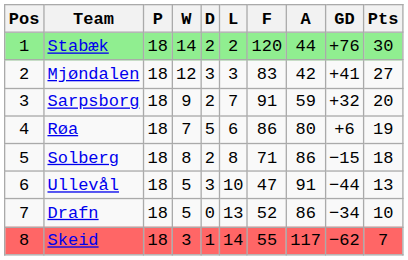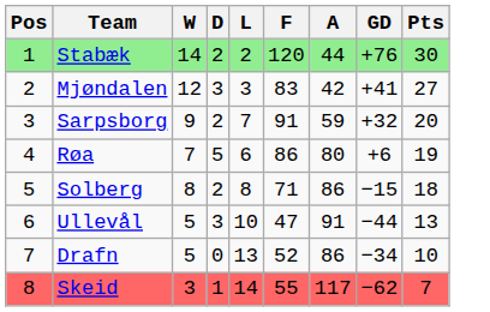 <table class="wikitable sortable" style="text-align: center;">
 <tr>
 <th>Pos</th>
 <th>Team</th>
-<th>P</th>
 <th>W</th>
 <th>D</th>
 <th>L</th>
 <th>F</th>
 <th>A</th>
 <th>GD</th>
 <th>Pts</th>
 </tr>
 <tr style="background:#90EE90;">
 <td>1</td>
 <td align="left"><a href='#'>Stabæk</a></td>
-<td>18</td>
 <td>14</td>
 <td>2</td>
 <td>2</td>
 <td>120</td>
 <td>44</td>
 <td>+76</td>
 <td>30</td>
 </tr>
 <tr>
 <td>2</td>
 <td align="left"><a href='#'>Mjøndalen</a></td>
-<td>18</td>
 <td>12</td>
 <td>3</td>
 <td>3</td>
 <td>83</td>
 <td>42</td>
 <td>+41</td>
 <td>27</td>
 </tr>
 <tr>
 <td>3</td>
 <td align="left"><a href='#'>Sarpsborg</a></td>
-<td>18</td>
 <td>9</td>
 <td>2</td>
 <td>7</td>
 <td>91</td>
 <td>59</td>
 <td>+32</td>
 <td>20</td>
 </tr>
 <tr>
 <td>4</td>
 <td align="left"><a href='#'>Røa</a></td>
-<td>18</td>
 <td>7</td>
 <td>5</td>
 <td>6</td>
 <td>86</td>
 <td>80</td>
 <td>+6</td>
 <td>19</td>
 </tr>
 <tr>
 <td>5</td>
 <td align="left"><a href='#'>Solberg</a></td>
-<td>18</td>
 <td>8</td>
 <td>2</td>
 <td>8</td>
 <td>71</td>
 <td>86</td>
 <td>−15</td>
 <td>18</td>
 </tr>
 <tr>
 <td>6</td>
 <td align="left"><a href='#'>Ullevål</a></td>
-<td>18</td>
 <td>5</td>
 <td>3</td>
 <td>10</td>
 <td>47</td>
 <td>91</td>
 <td>−44</td>
 <td>13</td>
 </tr>
 <tr>
 <td>7</td>
 <td align="left"><a href='#'>Drafn</a></td>
-<td>18</td>
 <td>5</td>
 <td>0</td>
 <td>13</td>
 <td>52</td>
 <td>86</td>
 <td>−34</td>
 <td>10</td>
 </tr>
 <tr style="background: #FF6666">
 <td>8</td>
 <td align="left"><a href='#'>Skeid</a></td>
-<td>18</td>
 <td>3</td>
 <td>1</td>
 <td>14</td>
 <td>55</td>
 <td>117</td>
 <td>−62</td>
 <td>7</td>
 </tr>
 </table>
